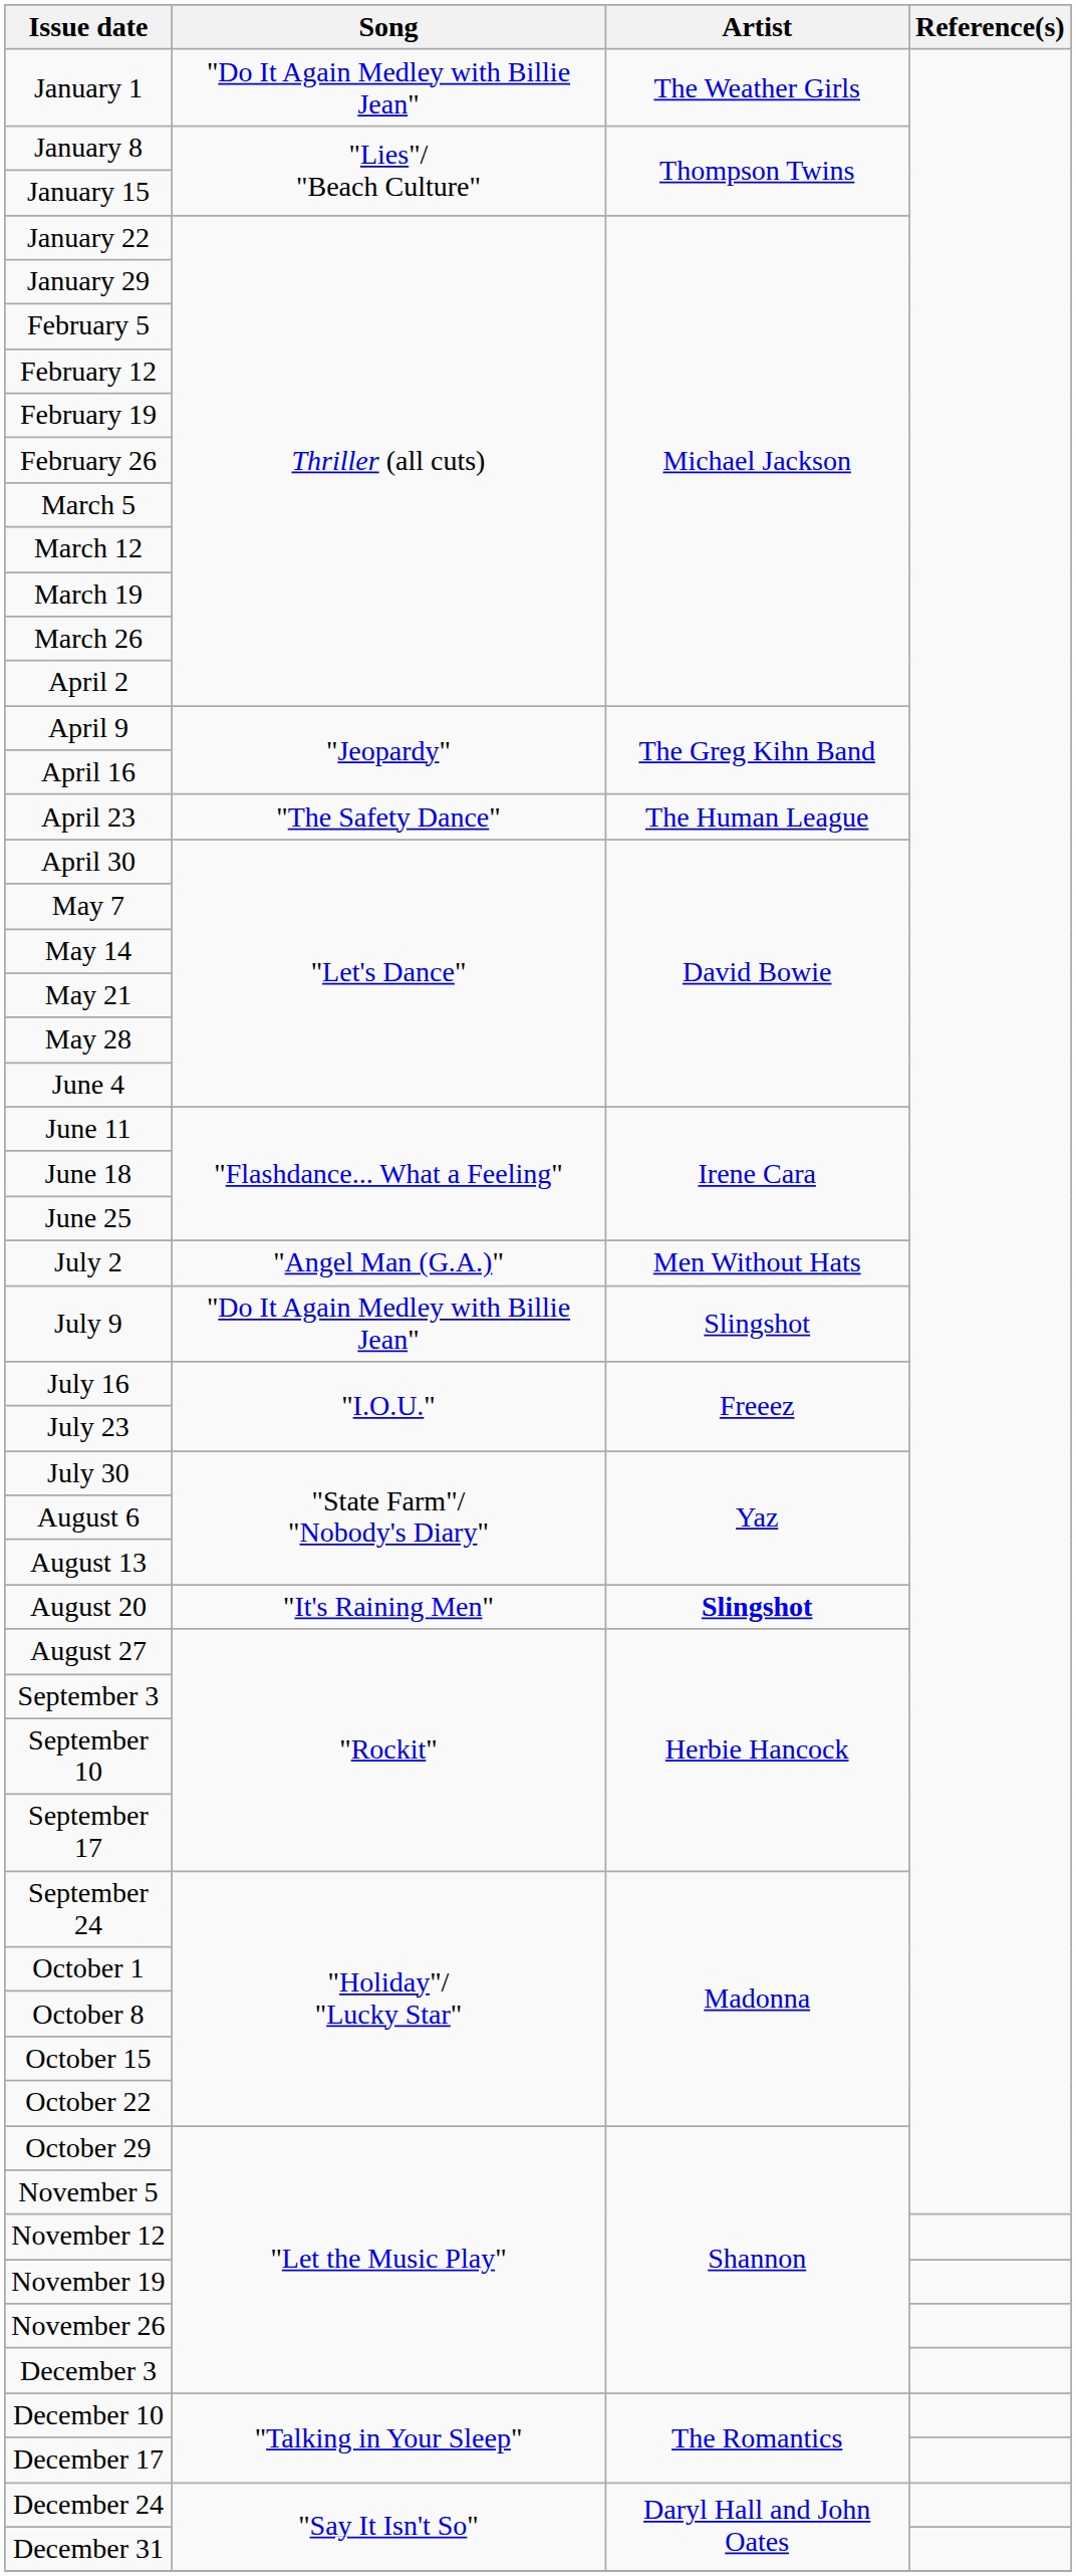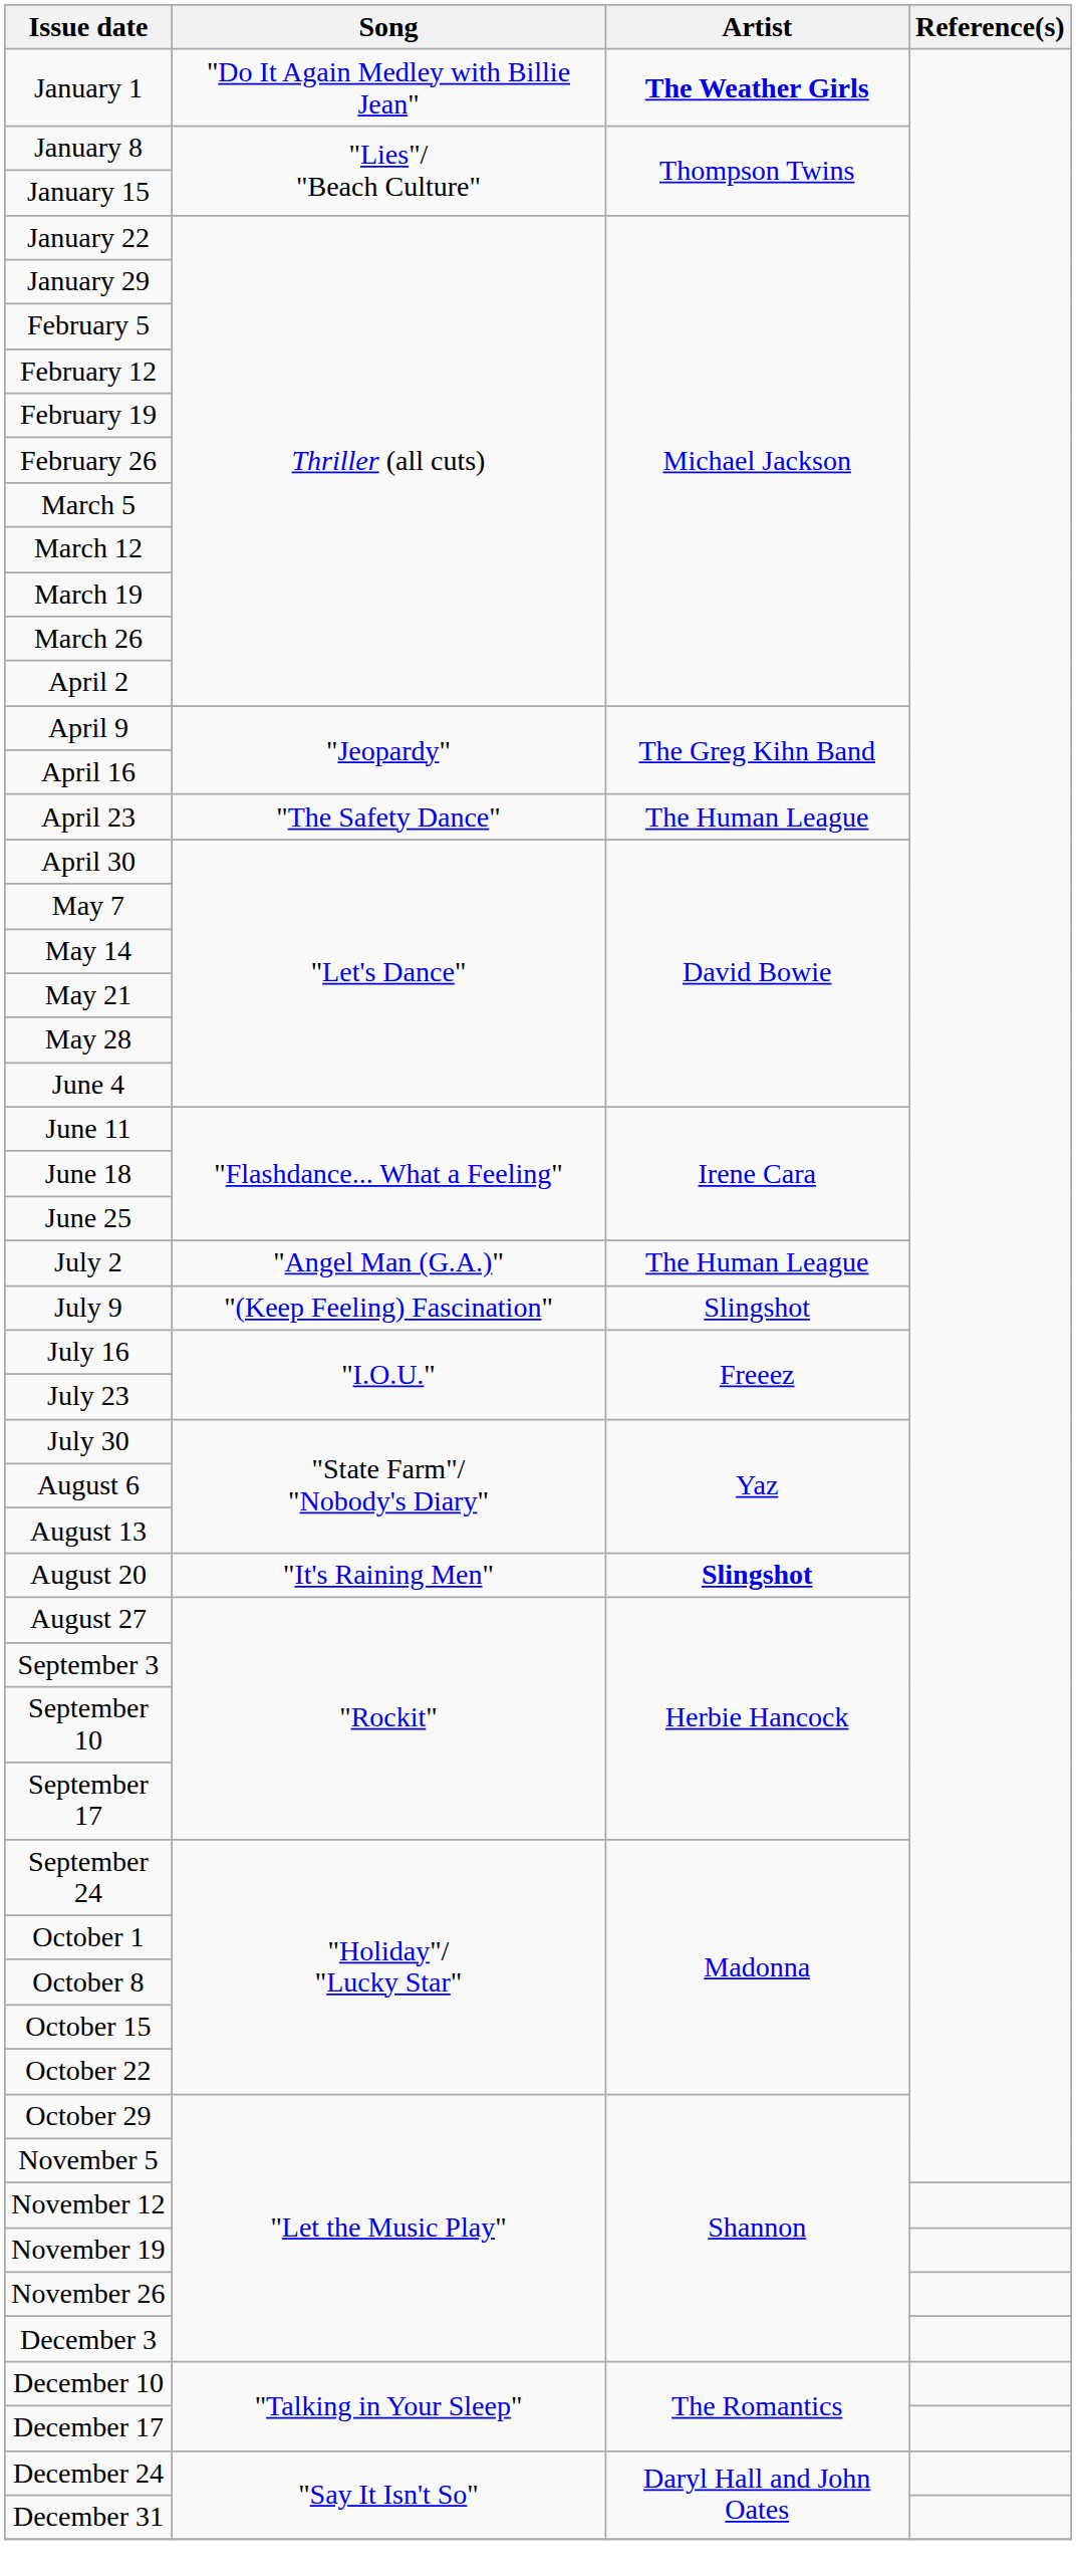 <table class="wikitable" style="text-align: center;">
 <tr>
 <th>Issue date</th>
 <th>Song</th>
 <th>Artist</th>
 <th>Reference(s)</th>
 </tr>
 <tr>
 <td>January 1</td>
 <td>"<a href='#'>Do It Again Medley with Billie Jean</a>"</td>
-<td><a href='#'>The Weather Girls</a></td>
+<td><strong><a href='#'>The Weather Girls</a></strong></td>
 </tr>
 <tr>
 <td>January 8</td>
 <td rowspan="2">"<a href='#'>Lies</a>"/<br>"Beach Culture"</td>
 <td rowspan="2"><a href='#'>Thompson Twins</a></td>
 </tr>
 <tr>
 <td>January 15</td>
 </tr>
 <tr>
 <td>January 22</td>
 <td rowspan="11"><em><a href='#'>Thriller</a></em> (all cuts)</td>
 <td rowspan="11"><a href='#'>Michael Jackson</a></td>
 </tr>
 <tr>
 <td>January 29</td>
 </tr>
 <tr>
 <td>February 5</td>
 </tr>
 <tr>
 <td>February 12</td>
 </tr>
 <tr>
 <td>February 19</td>
 </tr>
 <tr>
 <td>February 26</td>
 </tr>
 <tr>
 <td>March 5</td>
 </tr>
 <tr>
 <td>March 12</td>
 </tr>
 <tr>
 <td>March 19</td>
 </tr>
 <tr>
 <td>March 26</td>
 </tr>
 <tr>
 <td>April 2</td>
 </tr>
 <tr>
 <td>April 9</td>
 <td rowspan="2">"<a href='#'>Jeopardy</a>"</td>
 <td rowspan="2"><a href='#'>The Greg Kihn Band</a></td>
 </tr>
 <tr>
 <td>April 16</td>
 </tr>
 <tr>
 <td>April 23</td>
 <td>"<a href='#'>The Safety Dance</a>"</td>
 <td><a href='#'>The Human League</a></td>
 </tr>
 <tr>
 <td>April 30</td>
 <td rowspan="6">"<a href='#'>Let's Dance</a>"</td>
 <td rowspan="6"><a href='#'>David Bowie</a></td>
 </tr>
 <tr>
 <td>May 7</td>
 </tr>
 <tr>
 <td>May 14</td>
 </tr>
 <tr>
 <td>May 21</td>
 </tr>
 <tr>
 <td>May 28</td>
 </tr>
 <tr>
 <td>June 4</td>
 </tr>
 <tr>
 <td>June 11</td>
 <td rowspan="3">"<a href='#'>Flashdance... What a Feeling</a>"</td>
 <td rowspan="3"><a href='#'>Irene Cara</a></td>
 </tr>
 <tr>
 <td>June 18</td>
 </tr>
 <tr>
 <td>June 25</td>
 </tr>
 <tr>
 <td>July 2</td>
 <td>"<a href='#'>Angel Man (G.A.)</a>"</td>
-<td><a href='#'>Men Without Hats</a></td>
+<td><a href='#'>The Human League</a></td>
 </tr>
 <tr>
 <td>July 9</td>
-<td>"<a href='#'>Do It Again Medley with Billie Jean</a>"</td>
+<td>"<a href='#'>(Keep Feeling) Fascination</a>"</td>
 <td><a href='#'>Slingshot</a></td>
 </tr>
 <tr>
 <td>July 16</td>
 <td rowspan="2">"<a href='#'>I.O.U.</a>"</td>
 <td rowspan="2"><a href='#'>Freeez</a></td>
 </tr>
 <tr>
 <td>July 23</td>
 </tr>
 <tr>
 <td>July 30</td>
 <td rowspan="3">"State Farm"/<br>"<a href='#'>Nobody's Diary</a>"</td>
 <td rowspan="3"><a href='#'>Yaz</a></td>
 </tr>
 <tr>
 <td>August 6</td>
 </tr>
 <tr>
 <td>August 13</td>
 </tr>
 <tr>
 <td>August 20</td>
 <td>"<a href='#'>It's Raining Men</a>"</td>
 <td><strong><a href='#'>Slingshot</a></strong></td>
 </tr>
 <tr>
 <td>August 27</td>
 <td rowspan="4">"<a href='#'>Rockit</a>"</td>
 <td rowspan="4"><a href='#'>Herbie Hancock</a></td>
 </tr>
 <tr>
 <td>September 3</td>
 </tr>
 <tr>
 <td>September 10</td>
 </tr>
 <tr>
 <td>September 17</td>
 </tr>
 <tr>
 <td>September 24</td>
 <td rowspan="5">"<a href='#'>Holiday</a>"/<br>"<a href='#'>Lucky Star</a>"</td>
 <td rowspan="5"><a href='#'>Madonna</a></td>
 </tr>
 <tr>
 <td>October 1</td>
 </tr>
 <tr>
 <td>October 8</td>
 </tr>
 <tr>
 <td>October 15</td>
 </tr>
 <tr>
 <td>October 22</td>
 </tr>
 <tr>
 <td>October 29</td>
 <td rowspan="6">"<a href='#'>Let the Music Play</a>"</td>
 <td rowspan="6"><a href='#'>Shannon</a></td>
 </tr>
 <tr>
 <td>November 5</td>
 </tr>
 <tr>
 <td>November 12</td>
 <td></td>
 </tr>
 <tr>
 <td>November 19</td>
 <td></td>
 </tr>
 <tr>
 <td>November 26</td>
 <td></td>
 </tr>
 <tr>
 <td>December 3</td>
 <td></td>
 </tr>
 <tr>
 <td>December 10</td>
 <td rowspan="2">"<a href='#'>Talking in Your Sleep</a>"</td>
 <td rowspan="2"><a href='#'>The Romantics</a></td>
 <td></td>
 </tr>
 <tr>
 <td>December 17</td>
 <td></td>
 </tr>
 <tr>
 <td>December 24</td>
 <td rowspan="2">"<a href='#'>Say It Isn't So</a>"</td>
 <td rowspan="2"><a href='#'>Daryl Hall and John Oates</a></td>
 <td></td>
 </tr>
 <tr>
 <td>December 31</td>
 <td></td>
 </tr>
 <tr>
 </tr>
 </table>
